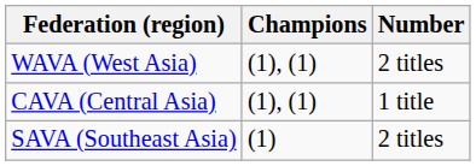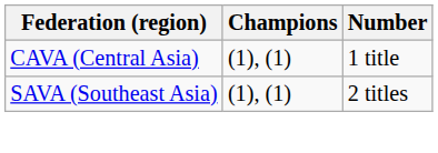 <table class="wikitable">
 <tr>
 <th>Federation (region)</th>
 <th>Champions</th>
 <th>Number</th>
-</tr>
-<tr>
-<td><a href='#'>WAVA (West Asia)</a></td>
-<td> (1),  (1)</td>
-<td>2 titles</td>
 </tr>
 <tr>
 <td><a href='#'>CAVA (Central Asia)</a></td>
 <td> (1),  (1)</td>
 <td>1 title</td>
 </tr>
 <tr>
 <td><a href='#'>SAVA (Southeast Asia)</a></td>
-<td> (1)</td>
+<td> (1),  (1)</td>
 <td>2 titles</td>
 </tr>
 </table>
